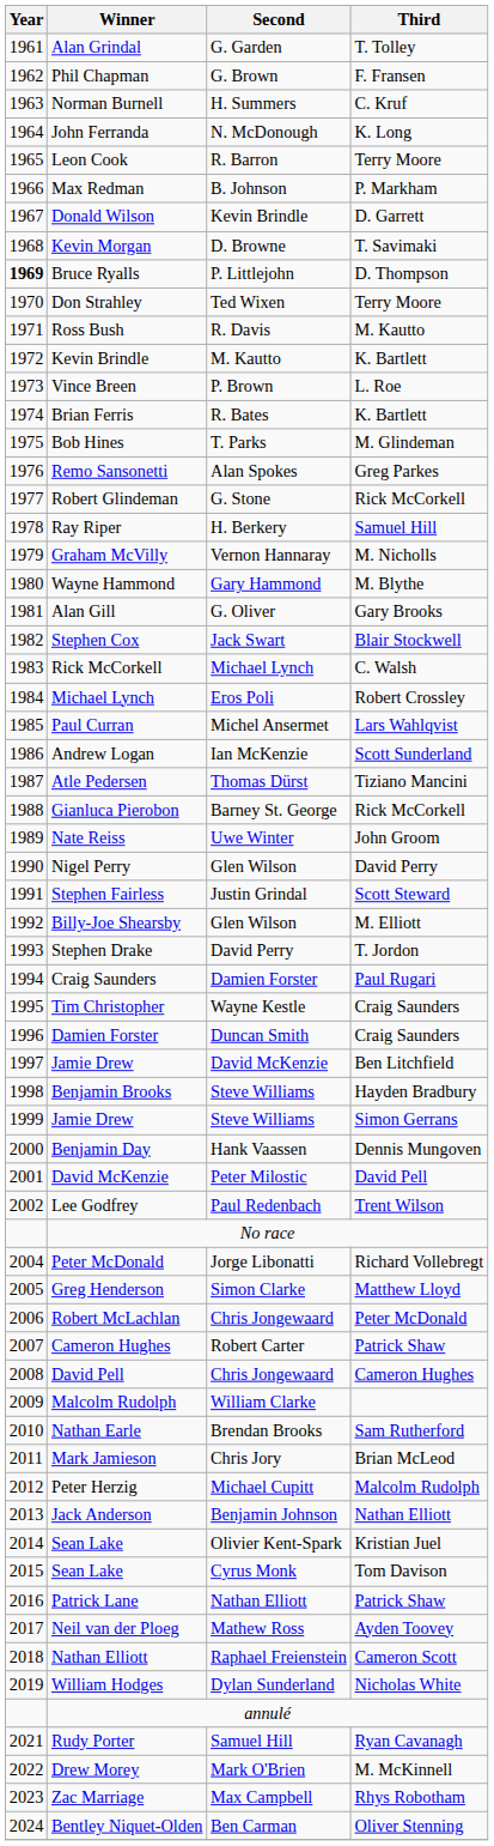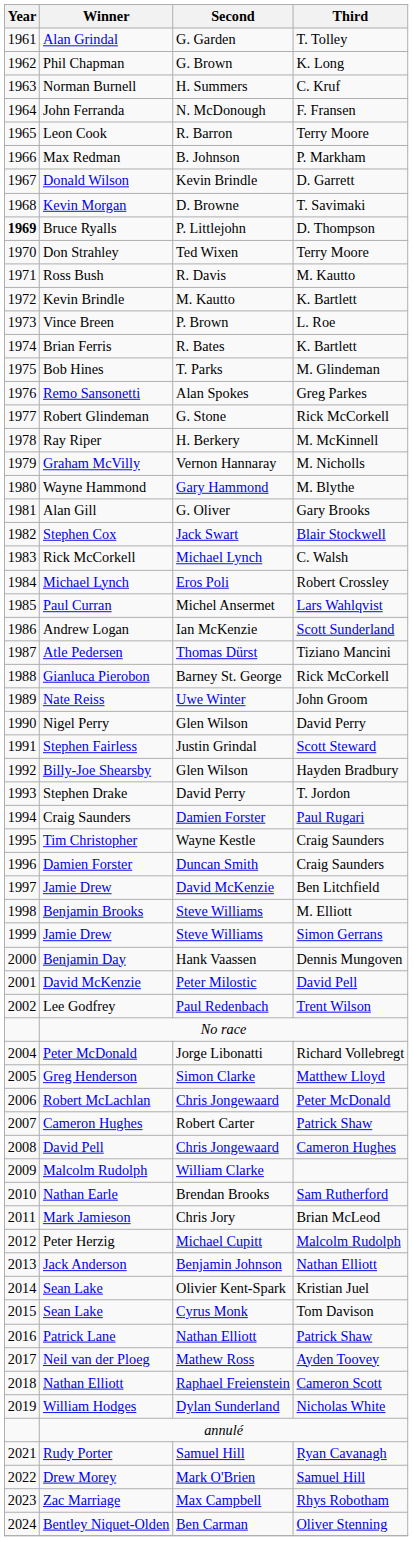 <table class="wikitable sortable" style="font-size:95%">
 <tr>
 <th>Year</th>
 <th>Winner</th>
 <th>Second</th>
 <th>Third</th>
 </tr>
 <tr>
 <td>1961</td>
 <td> <a href='#'>Alan Grindal</a></td>
 <td> G. Garden</td>
 <td> T. Tolley</td>
 </tr>
 <tr>
 <td>1962</td>
 <td> Phil Chapman</td>
 <td> G. Brown</td>
-<td> F. Fransen</td>
+<td> K. Long</td>
 </tr>
 <tr>
 <td>1963</td>
 <td> Norman Burnell</td>
 <td> H. Summers</td>
 <td> C. Kruf</td>
 </tr>
 <tr>
 <td>1964</td>
 <td> John Ferranda</td>
 <td> N. McDonough</td>
-<td> K. Long</td>
+<td> F. Fransen</td>
 </tr>
 <tr>
 <td>1965</td>
 <td> Leon Cook</td>
 <td> R. Barron</td>
 <td> Terry Moore</td>
 </tr>
 <tr>
 <td>1966</td>
 <td> Max Redman</td>
 <td> B. Johnson</td>
 <td> P. Markham</td>
 </tr>
 <tr>
 <td>1967</td>
 <td> <a href='#'>Donald Wilson</a></td>
 <td> Kevin Brindle</td>
 <td> D. Garrett</td>
 </tr>
 <tr>
 <td>1968</td>
 <td> <a href='#'>Kevin Morgan</a></td>
 <td> D. Browne</td>
 <td> T. Savimaki</td>
 </tr>
 <tr>
 <td><strong>1969</strong></td>
 <td> Bruce Ryalls</td>
 <td> P. Littlejohn</td>
 <td> D. Thompson</td>
 </tr>
 <tr>
 <td>1970</td>
 <td> Don Strahley</td>
 <td> Ted Wixen</td>
 <td> Terry Moore</td>
 </tr>
 <tr>
 <td>1971</td>
 <td> Ross Bush</td>
 <td> R. Davis</td>
 <td> M. Kautto</td>
 </tr>
 <tr>
 <td>1972</td>
 <td> Kevin Brindle</td>
 <td> M. Kautto</td>
 <td> K. Bartlett</td>
 </tr>
 <tr>
 <td>1973</td>
 <td> Vince Breen</td>
 <td> P. Brown</td>
 <td> L. Roe</td>
 </tr>
 <tr>
 <td>1974</td>
 <td> Brian Ferris</td>
 <td> R. Bates</td>
 <td> K. Bartlett</td>
 </tr>
 <tr>
 <td>1975</td>
 <td> Bob Hines</td>
 <td> T. Parks</td>
 <td> M. Glindeman</td>
 </tr>
 <tr>
 <td>1976</td>
 <td> <a href='#'>Remo Sansonetti</a></td>
 <td> Alan Spokes</td>
 <td> Greg Parkes</td>
 </tr>
 <tr>
 <td>1977</td>
 <td> Robert Glindeman</td>
 <td> G. Stone</td>
 <td> Rick McCorkell</td>
 </tr>
 <tr>
 <td>1978</td>
 <td> Ray Riper</td>
 <td> H. Berkery</td>
-<td> <a href='#'>Samuel Hill</a></td>
+<td> M. McKinnell</td>
 </tr>
 <tr>
 <td>1979</td>
 <td> <a href='#'>Graham McVilly</a></td>
 <td> Vernon Hannaray</td>
 <td> M. Nicholls</td>
 </tr>
 <tr>
 <td>1980</td>
 <td> Wayne Hammond</td>
 <td> <a href='#'>Gary Hammond</a></td>
 <td> M. Blythe</td>
 </tr>
 <tr>
 <td>1981</td>
 <td> Alan Gill</td>
 <td> G. Oliver</td>
 <td> Gary Brooks</td>
 </tr>
 <tr>
 <td>1982</td>
 <td> <a href='#'>Stephen Cox</a></td>
 <td> <a href='#'>Jack Swart</a></td>
 <td> <a href='#'>Blair Stockwell</a></td>
 </tr>
 <tr>
 <td>1983</td>
 <td> Rick McCorkell</td>
 <td> <a href='#'>Michael Lynch</a></td>
 <td> C. Walsh</td>
 </tr>
 <tr>
 <td>1984</td>
 <td> <a href='#'>Michael Lynch</a></td>
 <td> <a href='#'>Eros Poli</a></td>
 <td> Robert Crossley</td>
 </tr>
 <tr>
 <td>1985</td>
 <td> <a href='#'>Paul Curran</a></td>
 <td> Michel Ansermet</td>
 <td> <a href='#'>Lars Wahlqvist</a></td>
 </tr>
 <tr>
 <td>1986</td>
 <td> Andrew Logan</td>
 <td> Ian McKenzie</td>
 <td> <a href='#'>Scott Sunderland</a></td>
 </tr>
 <tr>
 <td>1987</td>
 <td> <a href='#'>Atle Pedersen</a></td>
 <td> <a href='#'>Thomas Dürst</a></td>
 <td> Tiziano Mancini</td>
 </tr>
 <tr>
 <td>1988</td>
 <td> <a href='#'>Gianluca Pierobon</a></td>
 <td> Barney St. George</td>
 <td> Rick McCorkell</td>
 </tr>
 <tr>
 <td>1989</td>
 <td> <a href='#'>Nate Reiss</a></td>
 <td> <a href='#'>Uwe Winter</a></td>
 <td> John Groom</td>
 </tr>
 <tr>
 <td>1990</td>
 <td> Nigel Perry</td>
 <td> Glen Wilson</td>
 <td> David Perry</td>
 </tr>
 <tr>
 <td>1991</td>
 <td> <a href='#'>Stephen Fairless</a></td>
 <td> Justin Grindal</td>
 <td> <a href='#'>Scott Steward</a></td>
 </tr>
 <tr>
 <td>1992</td>
 <td> <a href='#'>Billy-Joe Shearsby</a></td>
 <td> Glen Wilson</td>
-<td> M. Elliott</td>
+<td> Hayden Bradbury</td>
 </tr>
 <tr>
 <td>1993</td>
 <td> Stephen Drake</td>
 <td> David Perry</td>
 <td> T. Jordon</td>
 </tr>
 <tr>
 <td>1994</td>
 <td> Craig Saunders</td>
 <td> <a href='#'>Damien Forster</a></td>
 <td> <a href='#'>Paul Rugari</a></td>
 </tr>
 <tr>
 <td>1995</td>
 <td> <a href='#'>Tim Christopher</a></td>
 <td> Wayne Kestle</td>
 <td> Craig Saunders</td>
 </tr>
 <tr>
 <td>1996</td>
 <td> <a href='#'>Damien Forster</a></td>
 <td> <a href='#'>Duncan Smith</a></td>
 <td> Craig Saunders</td>
 </tr>
 <tr>
 <td>1997</td>
 <td> <a href='#'>Jamie Drew</a></td>
 <td> <a href='#'>David McKenzie</a></td>
 <td> Ben Litchfield</td>
 </tr>
 <tr>
 <td>1998</td>
 <td> <a href='#'>Benjamin Brooks</a></td>
 <td> <a href='#'>Steve Williams</a></td>
-<td> Hayden Bradbury</td>
+<td> M. Elliott</td>
 </tr>
 <tr>
 <td>1999</td>
 <td> <a href='#'>Jamie Drew</a></td>
 <td>  <a href='#'>Steve Williams</a></td>
 <td> <a href='#'>Simon Gerrans</a></td>
 </tr>
 <tr>
 <td>2000</td>
 <td> <a href='#'>Benjamin Day</a></td>
 <td> Hank Vaassen</td>
 <td> Dennis Mungoven</td>
 </tr>
 <tr>
 <td>2001</td>
 <td> <a href='#'>David McKenzie</a></td>
 <td> <a href='#'>Peter Milostic</a></td>
 <td> <a href='#'>David Pell</a></td>
 </tr>
 <tr>
 <td>2002</td>
 <td> Lee Godfrey</td>
 <td> <a href='#'>Paul Redenbach</a></td>
 <td> <a href='#'>Trent Wilson</a></td>
 </tr>
 <tr>
 <td></td>
 <td colspan=3 align=center><em>No race</em></td>
 </tr>
 <tr>
 <td>2004</td>
 <td> <a href='#'>Peter McDonald</a></td>
 <td> Jorge Libonatti</td>
 <td> Richard Vollebregt</td>
 </tr>
 <tr>
 <td>2005</td>
 <td> <a href='#'>Greg Henderson</a></td>
 <td> <a href='#'>Simon Clarke</a></td>
 <td> <a href='#'>Matthew Lloyd</a></td>
 </tr>
 <tr>
 <td>2006</td>
 <td> <a href='#'>Robert McLachlan</a></td>
 <td> <a href='#'>Chris Jongewaard</a></td>
 <td> <a href='#'>Peter McDonald</a></td>
 </tr>
 <tr>
 <td>2007</td>
 <td> <a href='#'>Cameron Hughes</a></td>
 <td> Robert Carter</td>
 <td> <a href='#'>Patrick Shaw</a></td>
 </tr>
 <tr>
 <td>2008</td>
 <td> <a href='#'>David Pell</a></td>
 <td> <a href='#'>Chris Jongewaard</a></td>
 <td> <a href='#'>Cameron Hughes</a></td>
 </tr>
 <tr>
 <td>2009</td>
 <td> <a href='#'>Malcolm Rudolph</a></td>
 <td> <a href='#'>William Clarke</a></td>
 <td> </td>
 </tr>
 <tr>
 <td>2010</td>
 <td> <a href='#'>Nathan Earle</a></td>
 <td> Brendan Brooks</td>
 <td> <a href='#'>Sam Rutherford</a></td>
 </tr>
 <tr>
 <td>2011</td>
 <td> <a href='#'>Mark Jamieson</a></td>
 <td> Chris Jory</td>
 <td> Brian McLeod</td>
 </tr>
 <tr>
 <td>2012</td>
 <td> Peter Herzig</td>
 <td> <a href='#'>Michael Cupitt</a></td>
 <td> <a href='#'>Malcolm Rudolph</a></td>
 </tr>
 <tr>
 <td>2013</td>
 <td> <a href='#'>Jack Anderson</a></td>
 <td> <a href='#'>Benjamin Johnson</a></td>
 <td> <a href='#'>Nathan Elliott</a></td>
 </tr>
 <tr>
 <td>2014</td>
 <td> <a href='#'>Sean Lake</a></td>
 <td> Olivier Kent-Spark</td>
 <td> Kristian Juel</td>
 </tr>
 <tr>
 <td>2015</td>
 <td> <a href='#'>Sean Lake</a></td>
 <td> <a href='#'>Cyrus Monk</a></td>
 <td> Tom Davison</td>
 </tr>
 <tr>
 <td>2016</td>
 <td> <a href='#'>Patrick Lane</a></td>
 <td> <a href='#'>Nathan Elliott</a></td>
 <td> <a href='#'>Patrick Shaw</a></td>
 </tr>
 <tr>
 <td>2017</td>
 <td> <a href='#'>Neil van der Ploeg</a></td>
 <td> <a href='#'>Mathew Ross</a></td>
 <td> <a href='#'>Ayden Toovey</a></td>
 </tr>
 <tr>
 <td>2018</td>
 <td> <a href='#'>Nathan Elliott</a></td>
 <td> <a href='#'>Raphael Freienstein</a></td>
 <td> <a href='#'>Cameron Scott</a></td>
 </tr>
 <tr>
 <td>2019</td>
 <td> <a href='#'>William Hodges</a></td>
 <td> <a href='#'>Dylan Sunderland</a></td>
 <td> <a href='#'>Nicholas White</a></td>
 </tr>
 <tr>
 <td></td>
 <td colspan=3 align=center><em>annulé</em></td>
 </tr>
 <tr>
 <td>2021</td>
 <td> <a href='#'>Rudy Porter</a></td>
 <td> <a href='#'>Samuel Hill</a></td>
 <td> <a href='#'>Ryan Cavanagh</a></td>
 </tr>
 <tr>
 <td>2022</td>
 <td> <a href='#'>Drew Morey</a></td>
 <td> <a href='#'>Mark O'Brien</a></td>
-<td> M. McKinnell</td>
+<td> <a href='#'>Samuel Hill</a></td>
 </tr>
 <tr>
 <td>2023</td>
 <td> <a href='#'>Zac Marriage</a></td>
 <td> <a href='#'>Max Campbell</a></td>
 <td> <a href='#'>Rhys Robotham</a></td>
 </tr>
 <tr>
 <td>2024</td>
 <td> <a href='#'>Bentley Niquet-Olden</a></td>
 <td> <a href='#'>Ben Carman</a></td>
 <td> <a href='#'>Oliver Stenning</a></td>
 </tr>
 <tr>
 </tr>
 </table>
